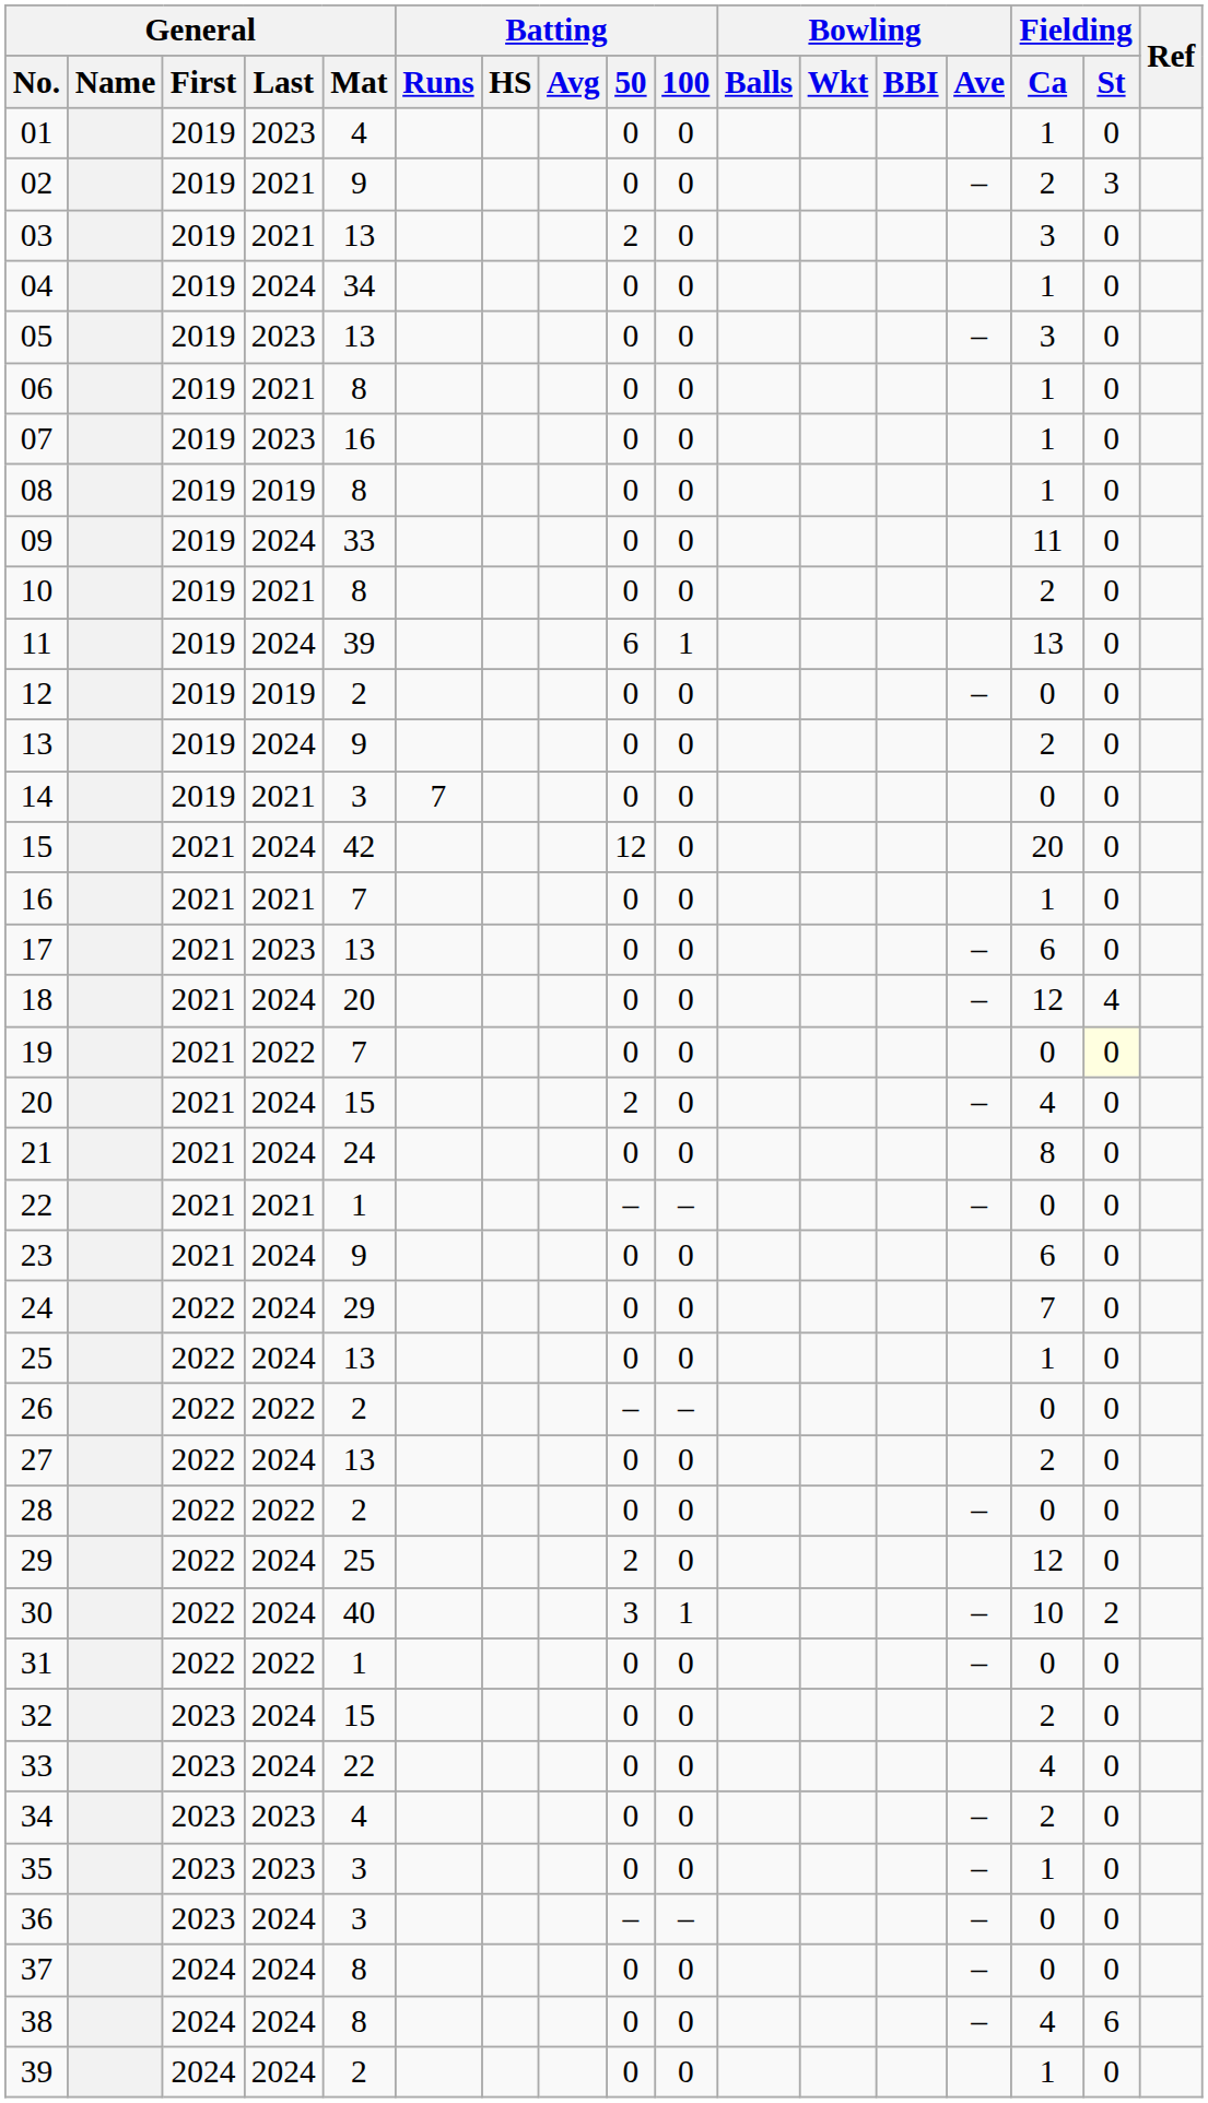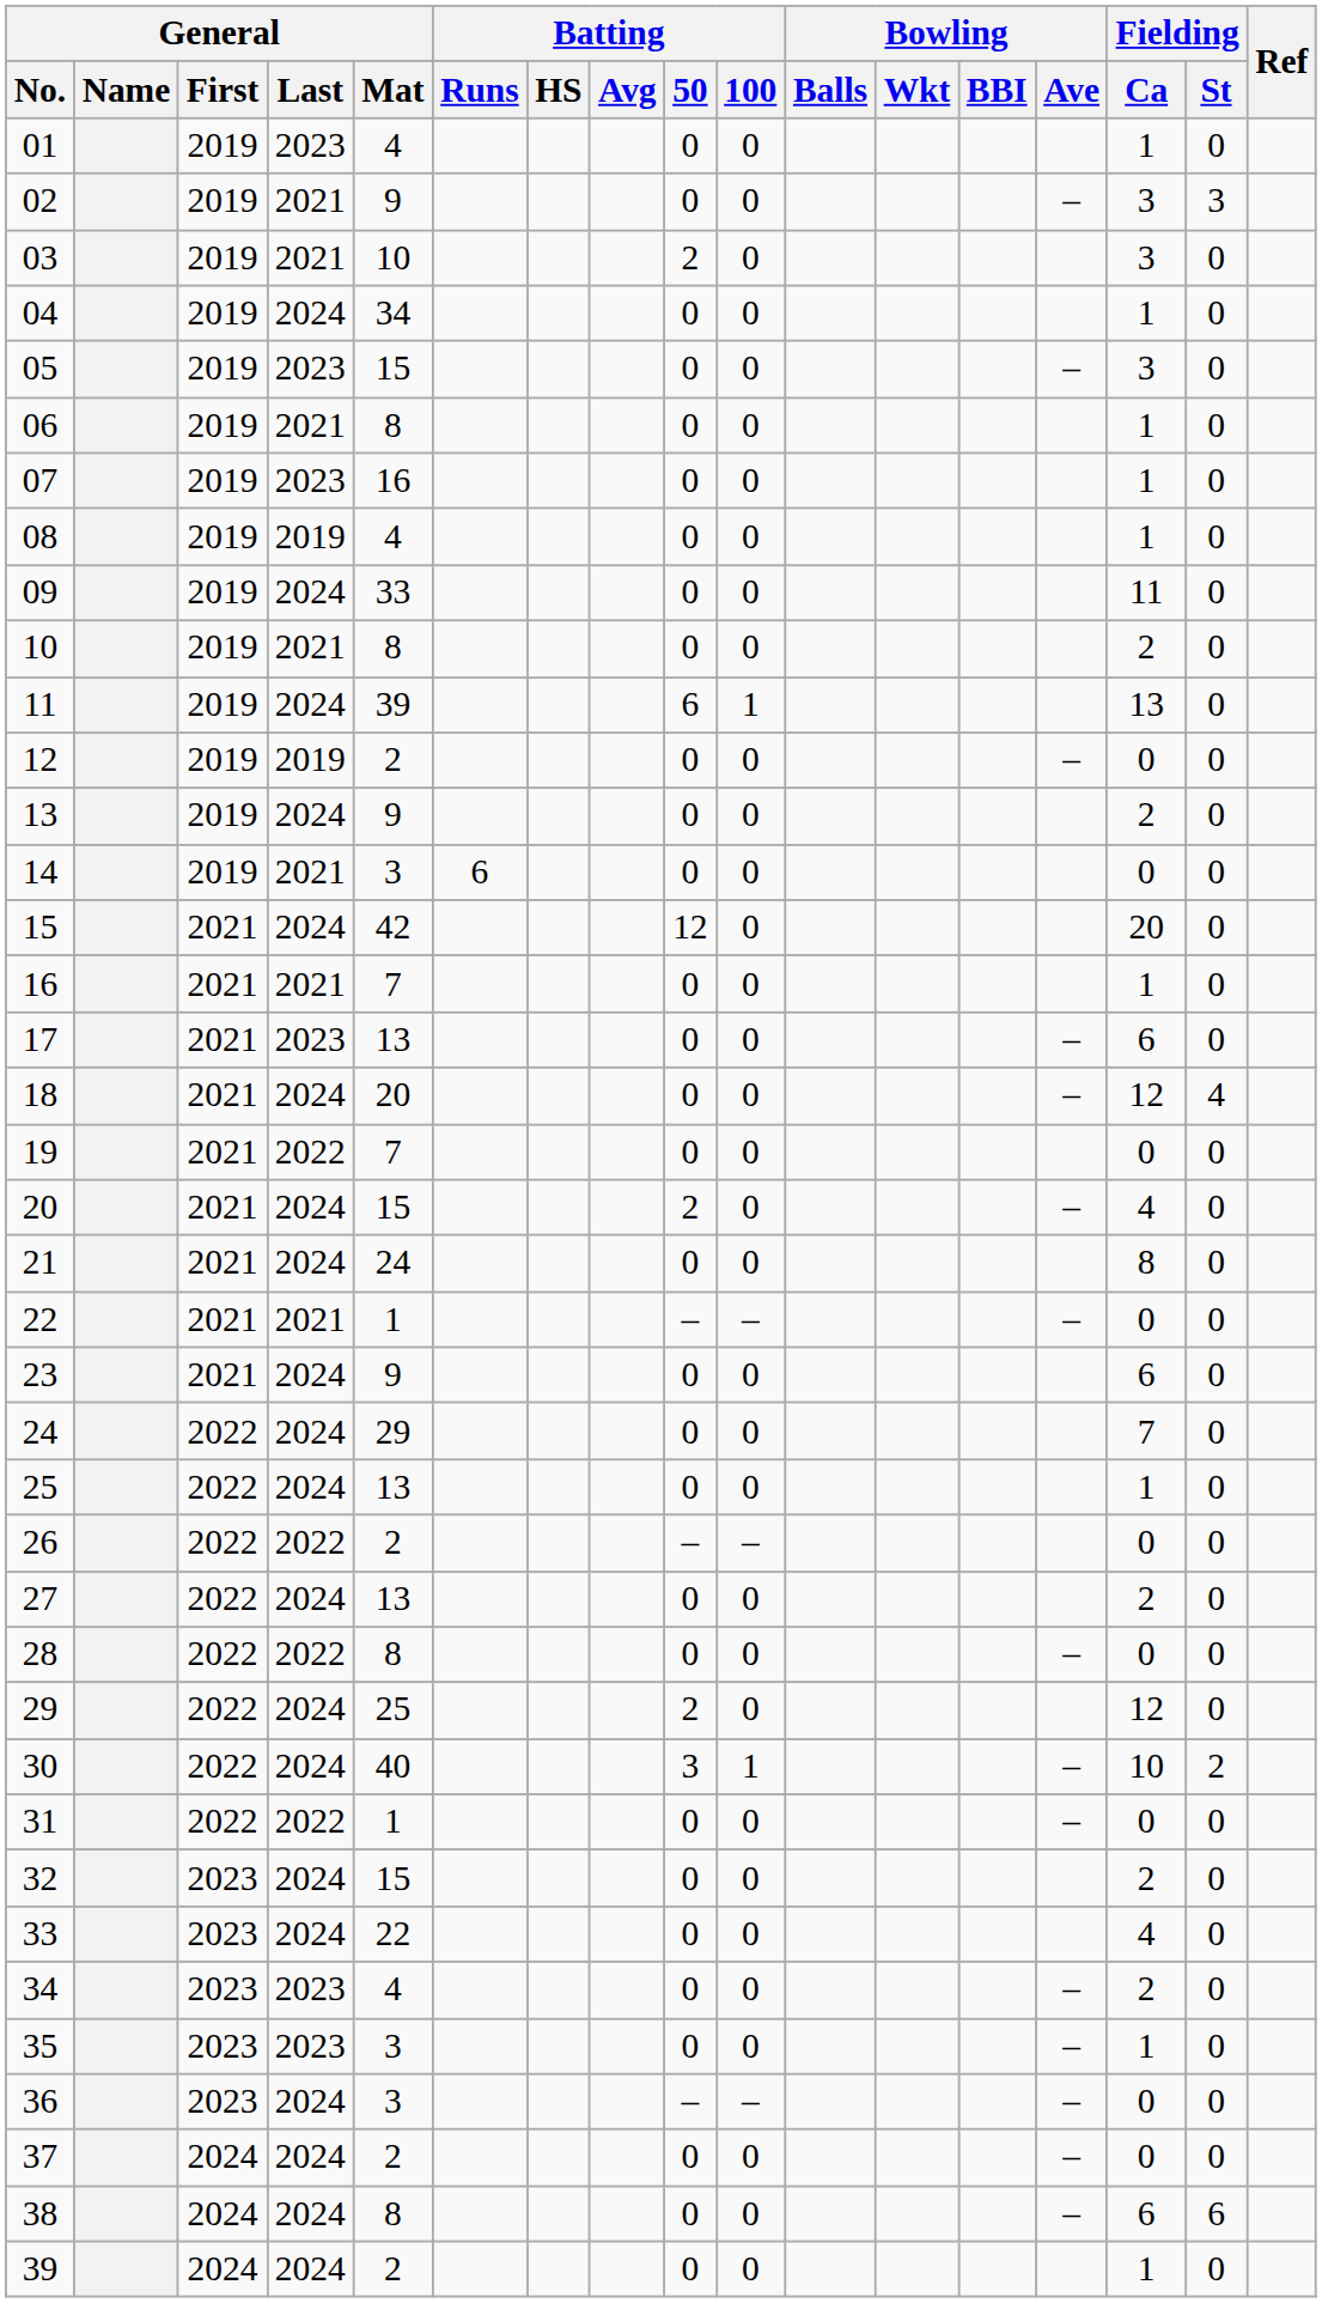 <table class="wikitable plainrowheaders sortable">
 <tr align="center">
 <th scope="col" colspan=5 class="unsortable">General</th>
 <th scope="col" colspan=5 class="unsortable"><a href='#'>Batting</a></th>
 <th scope="col" colspan=4 class="unsortable"><a href='#'>Bowling</a></th>
 <th scope="col" colspan=2 class="unsortable"><a href='#'>Fielding</a></th>
 <th scope="col" rowspan=2 class="unsortable">Ref</th>
 </tr>
 <tr align="center">
 <th scope="col">No.</th>
 <th scope="col">Name</th>
 <th scope="col">First</th>
 <th scope="col">Last</th>
 <th scope="col">Mat</th>
 <th scope="col"><a href='#'>Runs</a></th>
 <th scope="col">HS</th>
 <th scope="col"><a href='#'>Avg</a></th>
 <th scope="col"><a href='#'>50</a></th>
 <th scope="col"><a href='#'>100</a></th>
 <th scope="col"><a href='#'>Balls</a></th>
 <th scope="col"><a href='#'>Wkt</a></th>
 <th scope="col"><a href='#'>BBI</a></th>
 <th scope="col"><a href='#'>Ave</a></th>
 <th scope="col"><a href='#'>Ca</a></th>
 <th scope="col"><a href='#'>St</a></th>
 </tr>
 <tr align="center">
 <td><span>0</span>1</td>
 <th scope="row" align="left"></th>
 <td>2019</td>
 <td>2023</td>
 <td>4</td>
 <td></td>
 <td></td>
 <td></td>
 <td>0</td>
 <td>0</td>
 <td></td>
 <td></td>
 <td></td>
 <td></td>
 <td>1</td>
 <td>0</td>
 <td></td>
 </tr>
 <tr align="center">
 <td><span>0</span>2</td>
 <th scope="row" align="left"></th>
 <td>2019</td>
 <td>2021</td>
 <td>9</td>
 <td></td>
 <td></td>
 <td></td>
 <td>0</td>
 <td>0</td>
 <td></td>
 <td></td>
 <td></td>
 <td>–</td>
-<td>2</td>
+<td>3</td>
 <td>3</td>
 <td></td>
 </tr>
 <tr align="center">
 <td><span>0</span>3</td>
 <th scope="row" align="left"></th>
 <td>2019</td>
 <td>2021</td>
-<td>13</td>
+<td>10</td>
 <td></td>
 <td></td>
 <td></td>
 <td>2</td>
 <td>0</td>
 <td></td>
 <td></td>
 <td></td>
 <td></td>
 <td>3</td>
 <td>0</td>
 <td></td>
 </tr>
 <tr align="center">
 <td><span>0</span>4</td>
 <th scope="row" align="left"></th>
 <td>2019</td>
 <td>2024</td>
 <td>34</td>
 <td></td>
 <td></td>
 <td></td>
 <td>0</td>
 <td>0</td>
 <td></td>
 <td></td>
 <td></td>
 <td></td>
 <td>1</td>
 <td>0</td>
 <td></td>
 </tr>
 <tr align="center">
 <td><span>0</span>5</td>
 <th scope="row" align="left"></th>
 <td>2019</td>
 <td>2023</td>
-<td>13</td>
+<td>15</td>
 <td></td>
 <td></td>
 <td></td>
 <td>0</td>
 <td>0</td>
 <td></td>
 <td></td>
 <td></td>
 <td>–</td>
 <td>3</td>
 <td>0</td>
 <td></td>
 </tr>
 <tr align="center">
 <td><span>0</span>6</td>
 <th scope="row" align="left"></th>
 <td>2019</td>
 <td>2021</td>
 <td>8</td>
 <td></td>
 <td></td>
 <td></td>
 <td>0</td>
 <td>0</td>
 <td></td>
 <td></td>
 <td></td>
 <td></td>
 <td>1</td>
 <td>0</td>
 <td></td>
 </tr>
 <tr align="center">
 <td><span>0</span>7</td>
 <th scope="row" align="left"></th>
 <td>2019</td>
 <td>2023</td>
 <td>16</td>
 <td></td>
 <td></td>
 <td></td>
 <td>0</td>
 <td>0</td>
 <td></td>
 <td></td>
 <td></td>
 <td></td>
 <td>1</td>
 <td>0</td>
 <td></td>
 </tr>
 <tr align="center">
 <td><span>0</span>8</td>
 <th scope="row" align="left"></th>
 <td>2019</td>
 <td>2019</td>
-<td>8</td>
+<td>4</td>
 <td></td>
 <td></td>
 <td></td>
 <td>0</td>
 <td>0</td>
 <td></td>
 <td></td>
 <td></td>
 <td></td>
 <td>1</td>
 <td>0</td>
 <td></td>
 </tr>
 <tr align="center">
 <td><span>0</span>9</td>
 <th scope="row" align="left"></th>
 <td>2019</td>
 <td>2024</td>
 <td>33</td>
 <td></td>
 <td></td>
 <td></td>
 <td>0</td>
 <td>0</td>
 <td></td>
 <td></td>
 <td></td>
 <td></td>
 <td>11</td>
 <td>0</td>
 <td></td>
 </tr>
 <tr align="center">
 <td>10</td>
 <th scope="row" align="left"></th>
 <td>2019</td>
 <td>2021</td>
 <td>8</td>
 <td></td>
 <td></td>
 <td></td>
 <td>0</td>
 <td>0</td>
 <td></td>
 <td></td>
 <td></td>
 <td></td>
 <td>2</td>
 <td>0</td>
 <td></td>
 </tr>
 <tr align="center">
 <td>11</td>
 <th scope="row" align="left"></th>
 <td>2019</td>
 <td>2024</td>
 <td>39</td>
 <td></td>
 <td></td>
 <td></td>
 <td>6</td>
 <td>1</td>
 <td></td>
 <td></td>
 <td></td>
 <td></td>
 <td>13</td>
 <td>0</td>
 <td></td>
 </tr>
 <tr align="center">
 <td>12</td>
 <th scope="row" align="left"></th>
 <td>2019</td>
 <td>2019</td>
 <td>2</td>
 <td></td>
 <td></td>
 <td></td>
 <td>0</td>
 <td>0</td>
 <td></td>
 <td></td>
 <td></td>
 <td>–</td>
 <td>0</td>
 <td>0</td>
 <td></td>
 </tr>
 <tr align="center">
 <td>13</td>
 <th scope="row" align="left"></th>
 <td>2019</td>
 <td>2024</td>
 <td>9</td>
 <td></td>
 <td></td>
 <td></td>
 <td>0</td>
 <td>0</td>
 <td></td>
 <td></td>
 <td></td>
 <td></td>
 <td>2</td>
 <td>0</td>
 <td></td>
 </tr>
 <tr align="center">
 <td>14</td>
 <th scope="row" align="left"></th>
 <td>2019</td>
 <td>2021</td>
 <td>3</td>
-<td>7</td>
+<td>6</td>
 <td></td>
 <td></td>
 <td>0</td>
 <td>0</td>
 <td></td>
 <td></td>
 <td></td>
 <td></td>
 <td>0</td>
 <td>0</td>
 <td></td>
 </tr>
 <tr align="center">
 <td>15</td>
 <th scope="row" align="left"></th>
 <td>2021</td>
 <td>2024</td>
 <td>42</td>
 <td></td>
 <td></td>
 <td></td>
 <td>12</td>
 <td>0</td>
 <td></td>
 <td></td>
 <td></td>
 <td></td>
 <td>20</td>
 <td>0</td>
 <td></td>
 </tr>
 <tr align="center">
 <td>16</td>
 <th scope="row" align="left"></th>
 <td>2021</td>
 <td>2021</td>
 <td>7</td>
 <td></td>
 <td></td>
 <td></td>
 <td>0</td>
 <td>0</td>
 <td></td>
 <td></td>
 <td></td>
 <td></td>
 <td>1</td>
 <td>0</td>
 <td></td>
 </tr>
 <tr align="center">
 <td>17</td>
 <th scope="row" align="left"></th>
 <td>2021</td>
 <td>2023</td>
 <td>13</td>
 <td></td>
 <td></td>
 <td></td>
 <td>0</td>
 <td>0</td>
 <td></td>
 <td></td>
 <td></td>
 <td>–</td>
 <td>6</td>
 <td>0</td>
 <td></td>
 </tr>
 <tr align="center">
 <td>18</td>
 <th scope="row" align="left"></th>
 <td>2021</td>
 <td>2024</td>
 <td>20</td>
 <td></td>
 <td></td>
 <td></td>
 <td>0</td>
 <td>0</td>
 <td></td>
 <td></td>
 <td></td>
 <td>–</td>
 <td>12</td>
 <td>4</td>
 <td></td>
 </tr>
 <tr align="center">
 <td>19</td>
 <th scope="row" align="left"></th>
 <td>2021</td>
 <td>2022</td>
 <td>7</td>
 <td></td>
 <td></td>
 <td></td>
 <td>0</td>
 <td>0</td>
 <td></td>
 <td></td>
 <td></td>
 <td></td>
 <td>0</td>
-<td style="background: lightyellow;">0</td>
+<td>0</td>
 <td></td>
 </tr>
 <tr align="center">
 <td>20</td>
 <th scope="row" align="left"></th>
 <td>2021</td>
 <td>2024</td>
 <td>15</td>
 <td></td>
 <td></td>
 <td></td>
 <td>2</td>
 <td>0</td>
 <td></td>
 <td></td>
 <td></td>
 <td>–</td>
 <td>4</td>
 <td>0</td>
 <td></td>
 </tr>
 <tr align="center">
 <td>21</td>
 <th scope="row" align="left"></th>
 <td>2021</td>
 <td>2024</td>
 <td>24</td>
 <td></td>
 <td></td>
 <td></td>
 <td>0</td>
 <td>0</td>
 <td></td>
 <td></td>
 <td></td>
 <td></td>
 <td>8</td>
 <td>0</td>
 <td></td>
 </tr>
 <tr align="center">
 <td>22</td>
 <th scope="row" align="left"></th>
 <td>2021</td>
 <td>2021</td>
 <td>1</td>
 <td></td>
 <td></td>
 <td></td>
 <td>–</td>
 <td>–</td>
 <td></td>
 <td></td>
 <td></td>
 <td>–</td>
 <td>0</td>
 <td>0</td>
 <td></td>
 </tr>
 <tr align="center">
 <td>23</td>
 <th scope="row" align="left"></th>
 <td>2021</td>
 <td>2024</td>
 <td>9</td>
 <td></td>
 <td></td>
 <td></td>
 <td>0</td>
 <td>0</td>
 <td></td>
 <td></td>
 <td></td>
 <td></td>
 <td>6</td>
 <td>0</td>
 <td></td>
 </tr>
 <tr align="center">
 <td>24</td>
 <th scope="row" align="left"></th>
 <td>2022</td>
 <td>2024</td>
 <td>29</td>
 <td></td>
 <td></td>
 <td></td>
 <td>0</td>
 <td>0</td>
 <td></td>
 <td></td>
 <td></td>
 <td></td>
 <td>7</td>
 <td>0</td>
 <td></td>
 </tr>
 <tr align="center">
 <td>25</td>
 <th scope="row" align="left"></th>
 <td>2022</td>
 <td>2024</td>
 <td>13</td>
 <td></td>
 <td></td>
 <td></td>
 <td>0</td>
 <td>0</td>
 <td></td>
 <td></td>
 <td></td>
 <td></td>
 <td>1</td>
 <td>0</td>
 <td></td>
 </tr>
 <tr align="center">
 <td>26</td>
 <th scope="row" align="left"></th>
 <td>2022</td>
 <td>2022</td>
 <td>2</td>
 <td></td>
 <td></td>
 <td></td>
 <td>–</td>
 <td>–</td>
 <td></td>
 <td></td>
 <td></td>
 <td></td>
 <td>0</td>
 <td>0</td>
 <td></td>
 </tr>
 <tr align="center">
 <td>27</td>
 <th scope="row" align="left"></th>
 <td>2022</td>
 <td>2024</td>
 <td>13</td>
 <td></td>
 <td></td>
 <td></td>
 <td>0</td>
 <td>0</td>
 <td></td>
 <td></td>
 <td></td>
 <td></td>
 <td>2</td>
 <td>0</td>
 <td></td>
 </tr>
 <tr align="center">
 <td>28</td>
 <th scope="row" align="left"></th>
 <td>2022</td>
 <td>2022</td>
-<td>2</td>
+<td>8</td>
 <td></td>
 <td></td>
 <td></td>
 <td>0</td>
 <td>0</td>
 <td></td>
 <td></td>
 <td></td>
 <td>–</td>
 <td>0</td>
 <td>0</td>
 <td></td>
 </tr>
 <tr align="center">
 <td>29</td>
 <th scope="row" align="left"></th>
 <td>2022</td>
 <td>2024</td>
 <td>25</td>
 <td></td>
 <td></td>
 <td></td>
 <td>2</td>
 <td>0</td>
 <td></td>
 <td></td>
 <td></td>
 <td></td>
 <td>12</td>
 <td>0</td>
 <td></td>
 </tr>
 <tr align="center">
 <td>30</td>
 <th scope="row" align="left"></th>
 <td>2022</td>
 <td>2024</td>
 <td>40</td>
 <td></td>
 <td></td>
 <td></td>
 <td>3</td>
 <td>1</td>
 <td></td>
 <td></td>
 <td></td>
 <td>–</td>
 <td>10</td>
 <td>2</td>
 <td></td>
 </tr>
 <tr align="center">
 <td>31</td>
 <th scope="row" align="left"></th>
 <td>2022</td>
 <td>2022</td>
 <td>1</td>
 <td></td>
 <td></td>
 <td></td>
 <td>0</td>
 <td>0</td>
 <td></td>
 <td></td>
 <td></td>
 <td>–</td>
 <td>0</td>
 <td>0</td>
 <td></td>
 </tr>
 <tr align="center">
 <td>32</td>
 <th scope="row" align="left"></th>
 <td>2023</td>
 <td>2024</td>
 <td>15</td>
 <td></td>
 <td></td>
 <td></td>
 <td>0</td>
 <td>0</td>
 <td></td>
 <td></td>
 <td></td>
 <td></td>
 <td>2</td>
 <td>0</td>
 <td></td>
 </tr>
 <tr align="center">
 <td>33</td>
 <th scope="row" align="left"></th>
 <td>2023</td>
 <td>2024</td>
 <td>22</td>
 <td></td>
 <td></td>
 <td></td>
 <td>0</td>
 <td>0</td>
 <td></td>
 <td></td>
 <td></td>
 <td></td>
 <td>4</td>
 <td>0</td>
 <td></td>
 </tr>
 <tr align="center">
 <td>34</td>
 <th scope="row" align="left"></th>
 <td>2023</td>
 <td>2023</td>
 <td>4</td>
 <td></td>
 <td></td>
 <td></td>
 <td>0</td>
 <td>0</td>
 <td></td>
 <td></td>
 <td></td>
 <td>–</td>
 <td>2</td>
 <td>0</td>
 <td></td>
 </tr>
 <tr align="center">
 <td>35</td>
 <th scope="row" align="left"></th>
 <td>2023</td>
 <td>2023</td>
 <td>3</td>
 <td></td>
 <td></td>
 <td></td>
 <td>0</td>
 <td>0</td>
 <td></td>
 <td></td>
 <td></td>
 <td>–</td>
 <td>1</td>
 <td>0</td>
 <td></td>
 </tr>
 <tr align="center">
 <td>36</td>
 <th scope="row" align="left"></th>
 <td>2023</td>
 <td>2024</td>
 <td>3</td>
 <td></td>
 <td></td>
 <td></td>
 <td>–</td>
 <td>–</td>
 <td></td>
 <td></td>
 <td></td>
 <td>–</td>
 <td>0</td>
 <td>0</td>
 <td></td>
 </tr>
 <tr align="center">
 <td>37</td>
 <th scope="row" align="left"></th>
 <td>2024</td>
 <td>2024</td>
-<td>8</td>
+<td>2</td>
 <td></td>
 <td></td>
 <td></td>
 <td>0</td>
 <td>0</td>
 <td></td>
 <td></td>
 <td></td>
 <td>–</td>
 <td>0</td>
 <td>0</td>
 <td></td>
 </tr>
 <tr align="center">
 <td>38</td>
 <th scope="row" align="left"></th>
 <td>2024</td>
 <td>2024</td>
 <td>8</td>
 <td></td>
 <td></td>
 <td></td>
 <td>0</td>
 <td>0</td>
 <td></td>
 <td></td>
 <td></td>
 <td>–</td>
-<td>4</td>
+<td>6</td>
 <td>6</td>
 <td></td>
 </tr>
 <tr align="center">
 <td>39</td>
 <th scope="row" align="left"></th>
 <td>2024</td>
 <td>2024</td>
 <td>2</td>
 <td></td>
 <td></td>
 <td></td>
 <td>0</td>
 <td>0</td>
 <td></td>
 <td></td>
 <td></td>
 <td></td>
 <td>1</td>
 <td>0</td>
 <td></td>
 </tr>
 </table>
